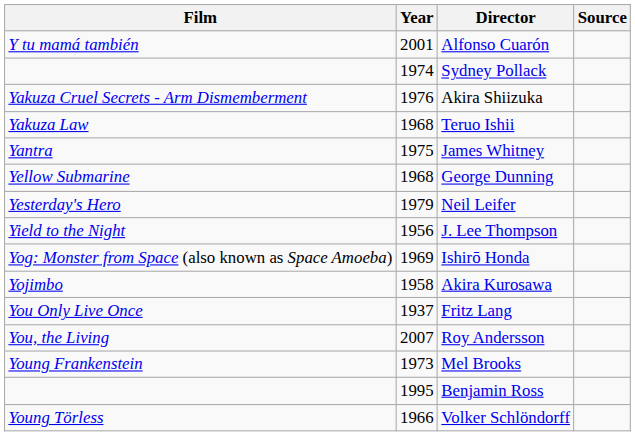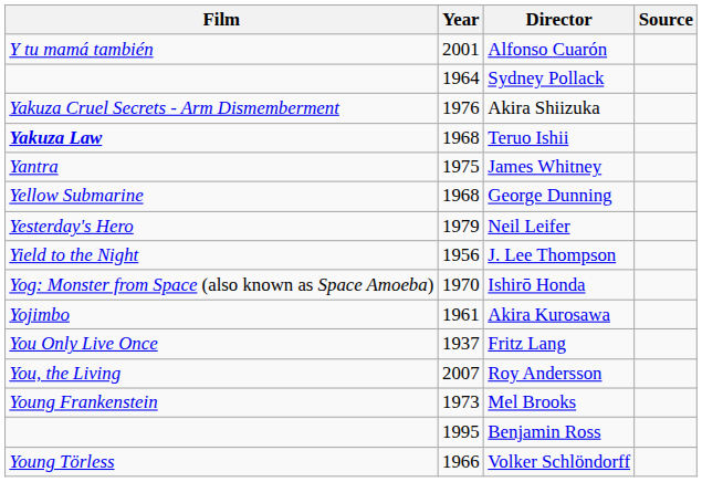 <table class="wikitable sortable">
 <tr>
 <th>Film</th>
 <th>Year</th>
 <th>Director</th>
 <th class="unsortable">Source</th>
 </tr>
 <tr>
 <td><em><a href='#'>Y tu mamá también</a></em></td>
 <td>2001</td>
 <td><a href='#'>Alfonso Cuarón</a></td>
 <td></td>
 </tr>
 <tr>
 <td><em></em></td>
-<td>1974</td>
+<td>1964</td>
 <td><a href='#'>Sydney Pollack</a></td>
 <td></td>
 </tr>
 <tr>
 <td><em><a href='#'>Yakuza Cruel Secrets - Arm Dismemberment</a></em></td>
 <td>1976</td>
 <td>Akira Shiizuka</td>
 <td></td>
 </tr>
 <tr>
-<td><em><a href='#'>Yakuza Law</a></em></td>
+<td><strong><em><a href='#'>Yakuza Law</a></em></strong></td>
 <td>1968</td>
 <td><a href='#'>Teruo Ishii</a></td>
 <td></td>
 </tr>
 <tr>
 <td><em><a href='#'>Yantra</a></em></td>
 <td>1975</td>
 <td><a href='#'>James Whitney</a></td>
 <td></td>
 </tr>
 <tr>
 <td><em><a href='#'>Yellow Submarine</a></em></td>
 <td>1968</td>
 <td><a href='#'>George Dunning</a></td>
 <td></td>
 </tr>
 <tr>
 <td><em><a href='#'>Yesterday's Hero</a></em></td>
 <td>1979</td>
 <td><a href='#'>Neil Leifer</a></td>
 <td></td>
 </tr>
 <tr>
 <td><em><a href='#'>Yield to the Night</a></em></td>
 <td>1956</td>
 <td><a href='#'>J. Lee Thompson</a></td>
 <td></td>
 </tr>
 <tr>
 <td><em><a href='#'>Yog: Monster from Space</a></em> (also known as <em>Space Amoeba</em>)</td>
-<td>1969</td>
+<td>1970</td>
 <td><a href='#'>Ishirō Honda</a></td>
 <td></td>
 </tr>
 <tr>
 <td><em><a href='#'>Yojimbo</a></em></td>
-<td>1958</td>
+<td>1961</td>
 <td><a href='#'>Akira Kurosawa</a></td>
 <td></td>
 </tr>
 <tr>
 <td><em><a href='#'>You Only Live Once</a></em></td>
 <td>1937</td>
 <td><a href='#'>Fritz Lang</a></td>
 <td></td>
 </tr>
 <tr>
 <td><em><a href='#'>You, the Living</a></em></td>
 <td>2007</td>
 <td><a href='#'>Roy Andersson</a></td>
 <td></td>
 </tr>
 <tr>
 <td><em><a href='#'>Young Frankenstein</a></em></td>
 <td>1973</td>
 <td><a href='#'>Mel Brooks</a></td>
 <td></td>
 </tr>
 <tr>
 <td><em></em></td>
 <td>1995</td>
 <td><a href='#'>Benjamin Ross</a></td>
 <td></td>
 </tr>
 <tr>
 <td><em><a href='#'>Young Törless</a></em></td>
 <td>1966</td>
 <td><a href='#'>Volker Schlöndorff</a></td>
 <td></td>
 </tr>
 </table>
